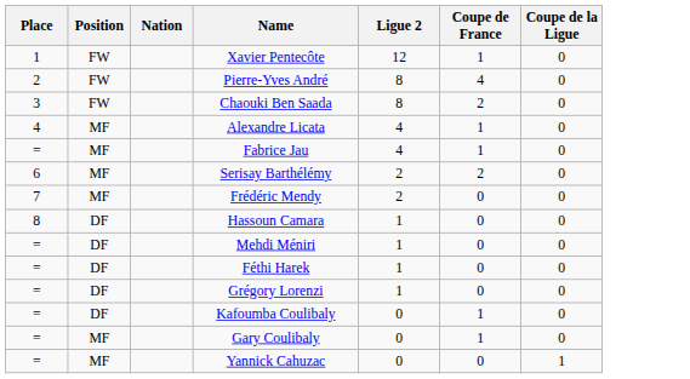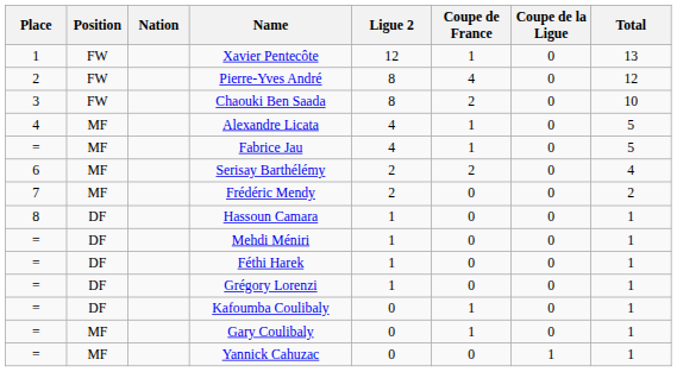 <table class="wikitable" style="font-size: 95%; text-align: center;">
 <tr>
 <th width=60>Place</th>
 <th width=60>Position</th>
 <th width=60>Nation</th>
 <th width=170>Name</th>
 <th width=80>Ligue 2</th>
 <th width=80>Coupe de France</th>
 <th width=80>Coupe de la Ligue</th>
+<th width=80><strong>Total</strong></th>
 </tr>
 <tr>
 <td>1</td>
 <td>FW</td>
 <td></td>
 <td><a href='#'>Xavier Pentecôte</a></td>
 <td>12</td>
 <td>1</td>
 <td>0</td>
+<td>13</td>
 </tr>
 <tr>
 <td>2</td>
 <td>FW</td>
 <td></td>
 <td><a href='#'>Pierre-Yves André</a></td>
 <td>8</td>
 <td>4</td>
 <td>0</td>
+<td>12</td>
 </tr>
 <tr>
 <td>3</td>
 <td>FW</td>
 <td></td>
 <td><a href='#'>Chaouki Ben Saada</a></td>
 <td>8</td>
 <td>2</td>
 <td>0</td>
+<td>10</td>
 </tr>
 <tr>
 <td>4</td>
 <td>MF</td>
 <td></td>
 <td><a href='#'>Alexandre Licata</a></td>
 <td>4</td>
 <td>1</td>
 <td>0</td>
+<td>5</td>
 </tr>
 <tr>
 <td>=</td>
 <td>MF</td>
 <td></td>
 <td><a href='#'>Fabrice Jau</a></td>
 <td>4</td>
 <td>1</td>
 <td>0</td>
+<td>5</td>
 </tr>
 <tr>
 <td>6</td>
 <td>MF</td>
 <td></td>
 <td><a href='#'>Serisay Barthélémy</a></td>
 <td>2</td>
 <td>2</td>
 <td>0</td>
+<td>4</td>
 </tr>
 <tr>
 <td>7</td>
 <td>MF</td>
 <td></td>
 <td><a href='#'>Frédéric Mendy</a></td>
 <td>2</td>
 <td>0</td>
 <td>0</td>
+<td>2</td>
 </tr>
 <tr>
 <td>8</td>
 <td>DF</td>
 <td></td>
 <td><a href='#'>Hassoun Camara</a></td>
 <td>1</td>
 <td>0</td>
 <td>0</td>
+<td>1</td>
 </tr>
 <tr>
 <td>=</td>
 <td>DF</td>
 <td></td>
 <td><a href='#'>Mehdi Méniri</a></td>
 <td>1</td>
 <td>0</td>
 <td>0</td>
+<td>1</td>
 </tr>
 <tr>
 <td>=</td>
 <td>DF</td>
 <td></td>
 <td><a href='#'>Féthi Harek</a></td>
 <td>1</td>
 <td>0</td>
 <td>0</td>
+<td>1</td>
 </tr>
 <tr>
 <td>=</td>
 <td>DF</td>
 <td></td>
 <td><a href='#'>Grégory Lorenzi</a></td>
 <td>1</td>
 <td>0</td>
 <td>0</td>
+<td>1</td>
 </tr>
 <tr>
 <td>=</td>
 <td>DF</td>
 <td></td>
 <td><a href='#'>Kafoumba Coulibaly</a></td>
 <td>0</td>
 <td>1</td>
 <td>0</td>
+<td>1</td>
 </tr>
 <tr>
 <td>=</td>
 <td>MF</td>
 <td></td>
 <td><a href='#'>Gary Coulibaly</a></td>
 <td>0</td>
 <td>1</td>
 <td>0</td>
+<td>1</td>
 </tr>
 <tr>
 <td>=</td>
 <td>MF</td>
 <td></td>
 <td><a href='#'>Yannick Cahuzac</a></td>
 <td>0</td>
 <td>0</td>
 <td>1</td>
+<td>1</td>
 </tr>
 </table>
